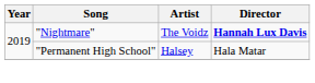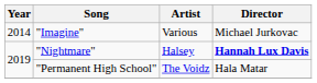 <table class="wikitable sortable">
 <tr>
 <th>Year</th>
 <th>Song</th>
 <th>Artist</th>
 <th>Director</th>
 </tr>
 <tr>
+<td>2014</td>
+<td>"<a href='#'>Imagine</a>" </td>
+<td>Various</td>
+<td>Michael Jurkovac</td>
+</tr>
+<tr>
 <td rowspan=2>2019</td>
 <td>"<a href='#'>Nightmare</a>"</td>
-<td><a href='#'>The Voidz</a></td>
+<td><a href='#'>Halsey</a></td>
 <td><strong><a href='#'>Hannah Lux Davis</a></strong></td>
 </tr>
 <tr>
 <td>"Permanent High School"</td>
-<td><a href='#'>Halsey</a></td>
+<td><a href='#'>The Voidz</a></td>
 <td>Hala Matar</td>
 </tr>
 <tr>
 </tr>
 </table>
